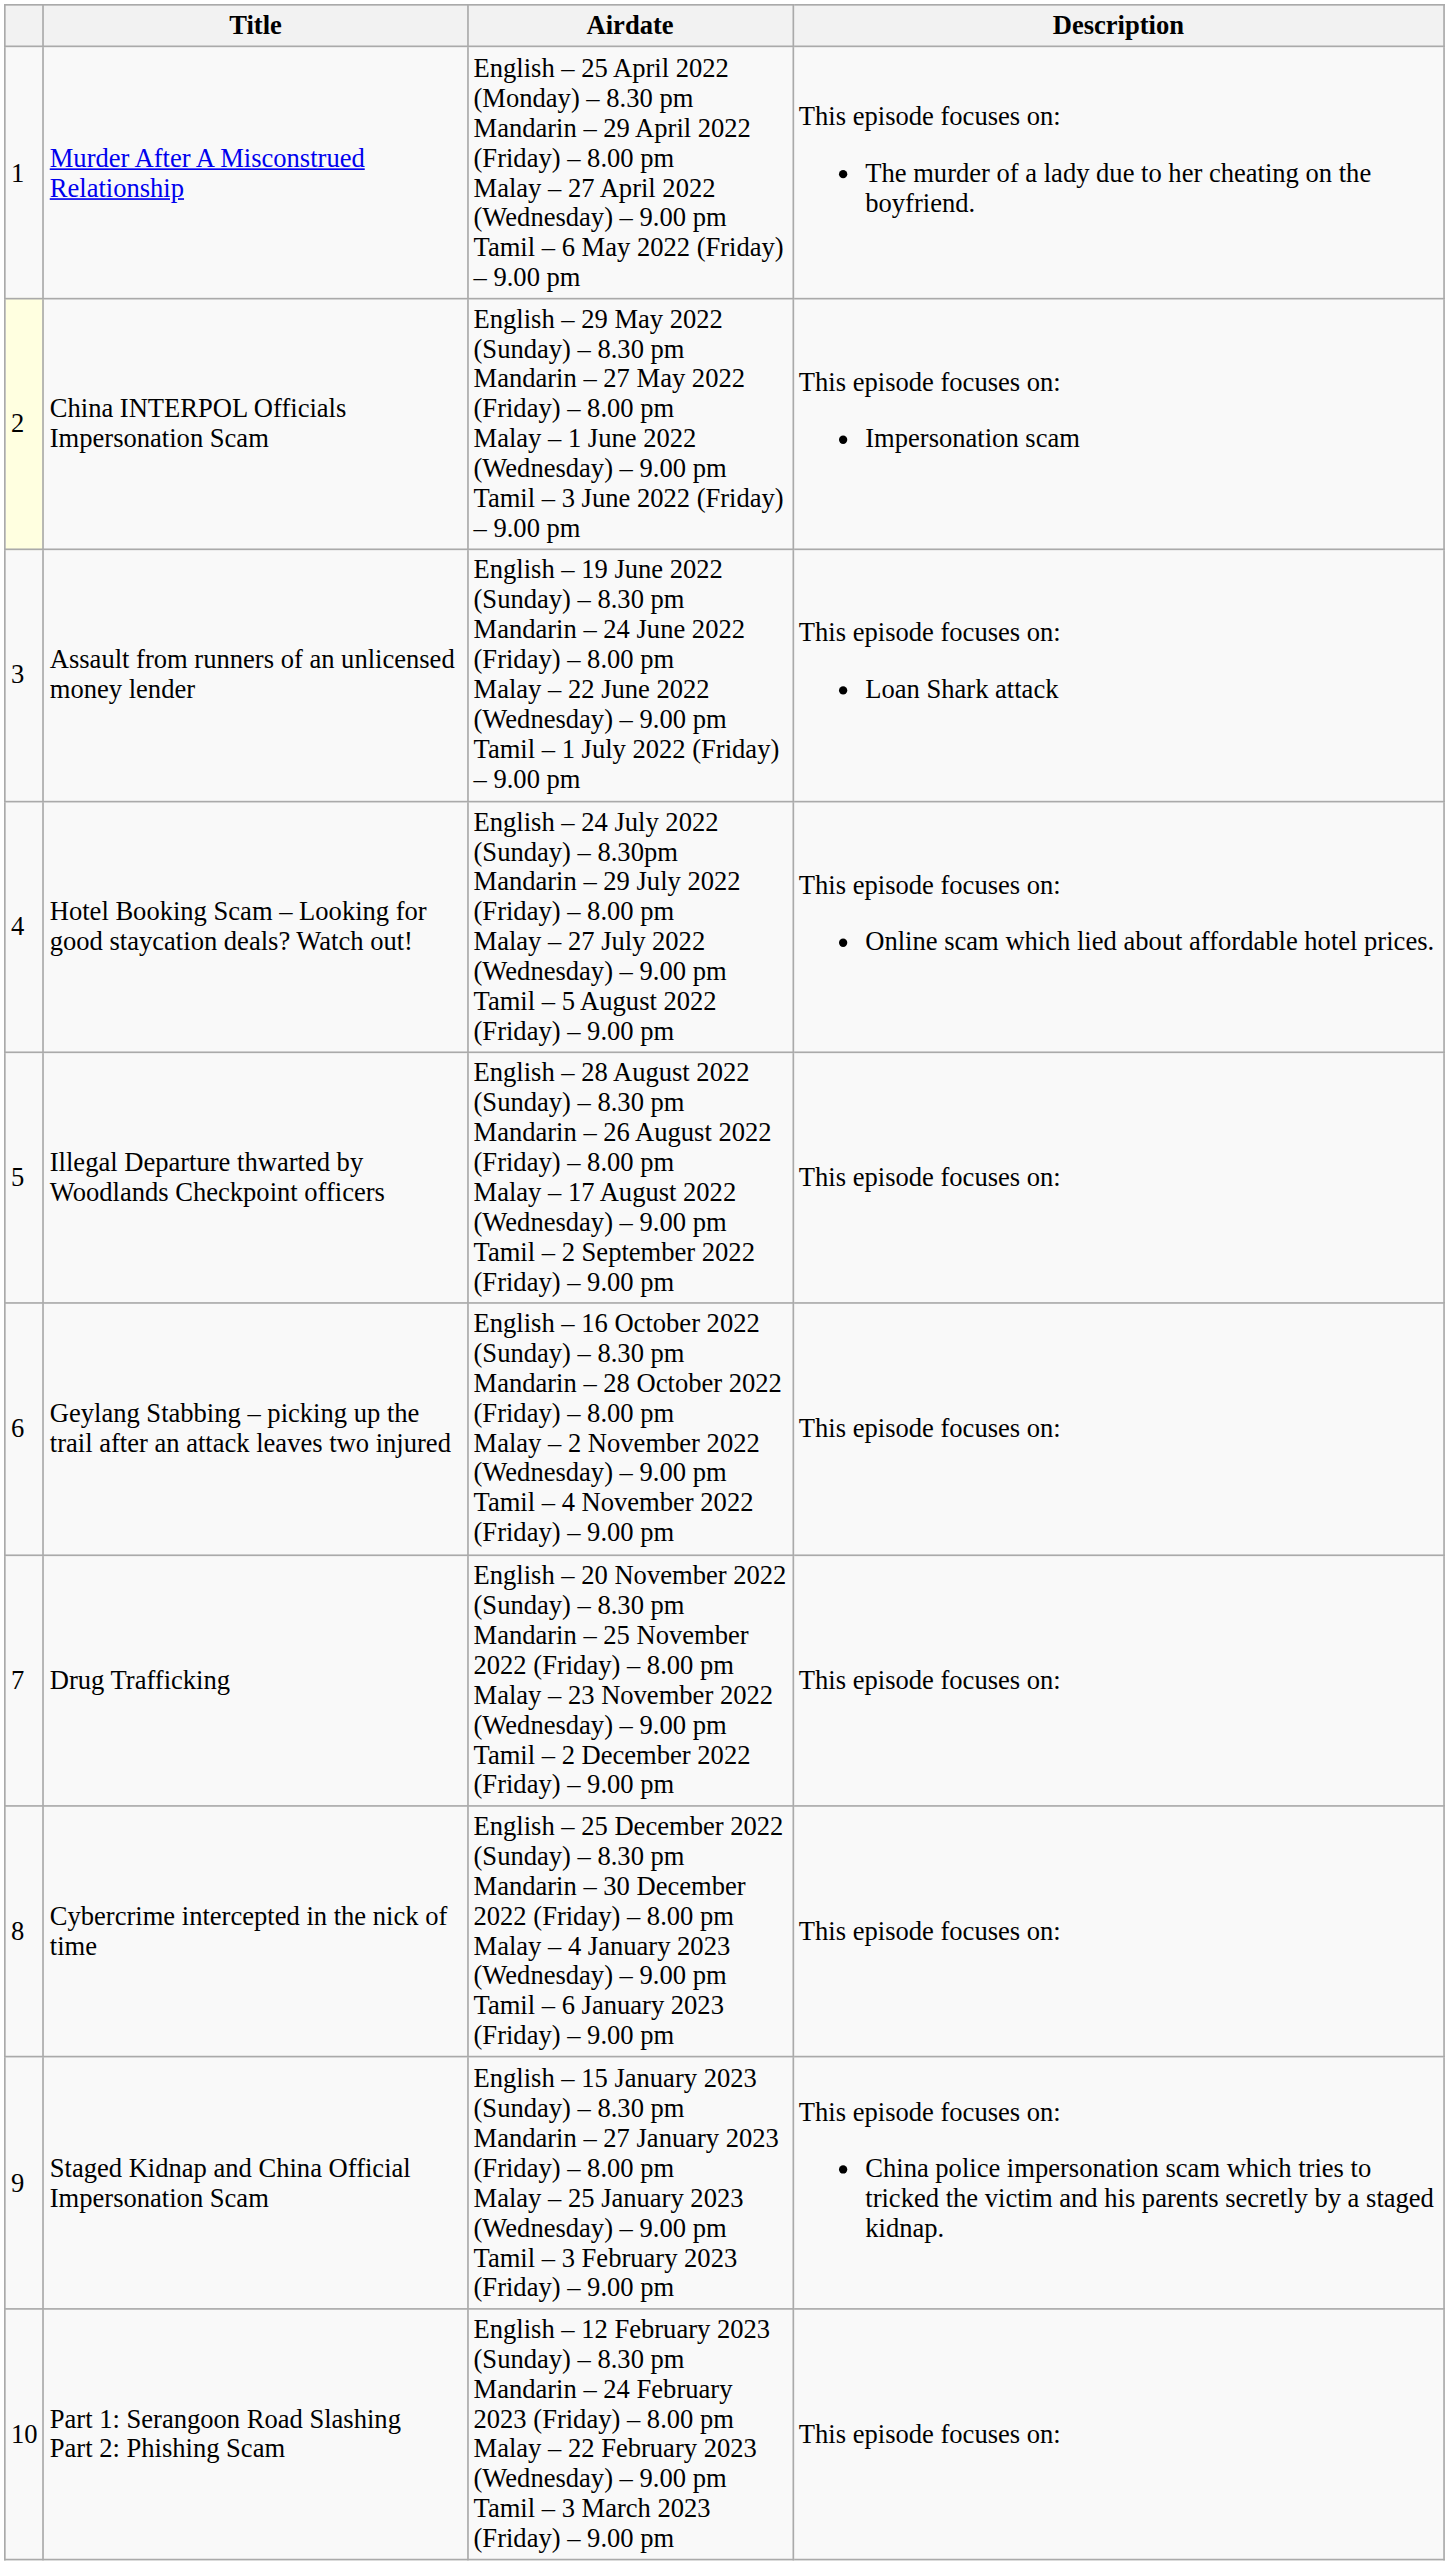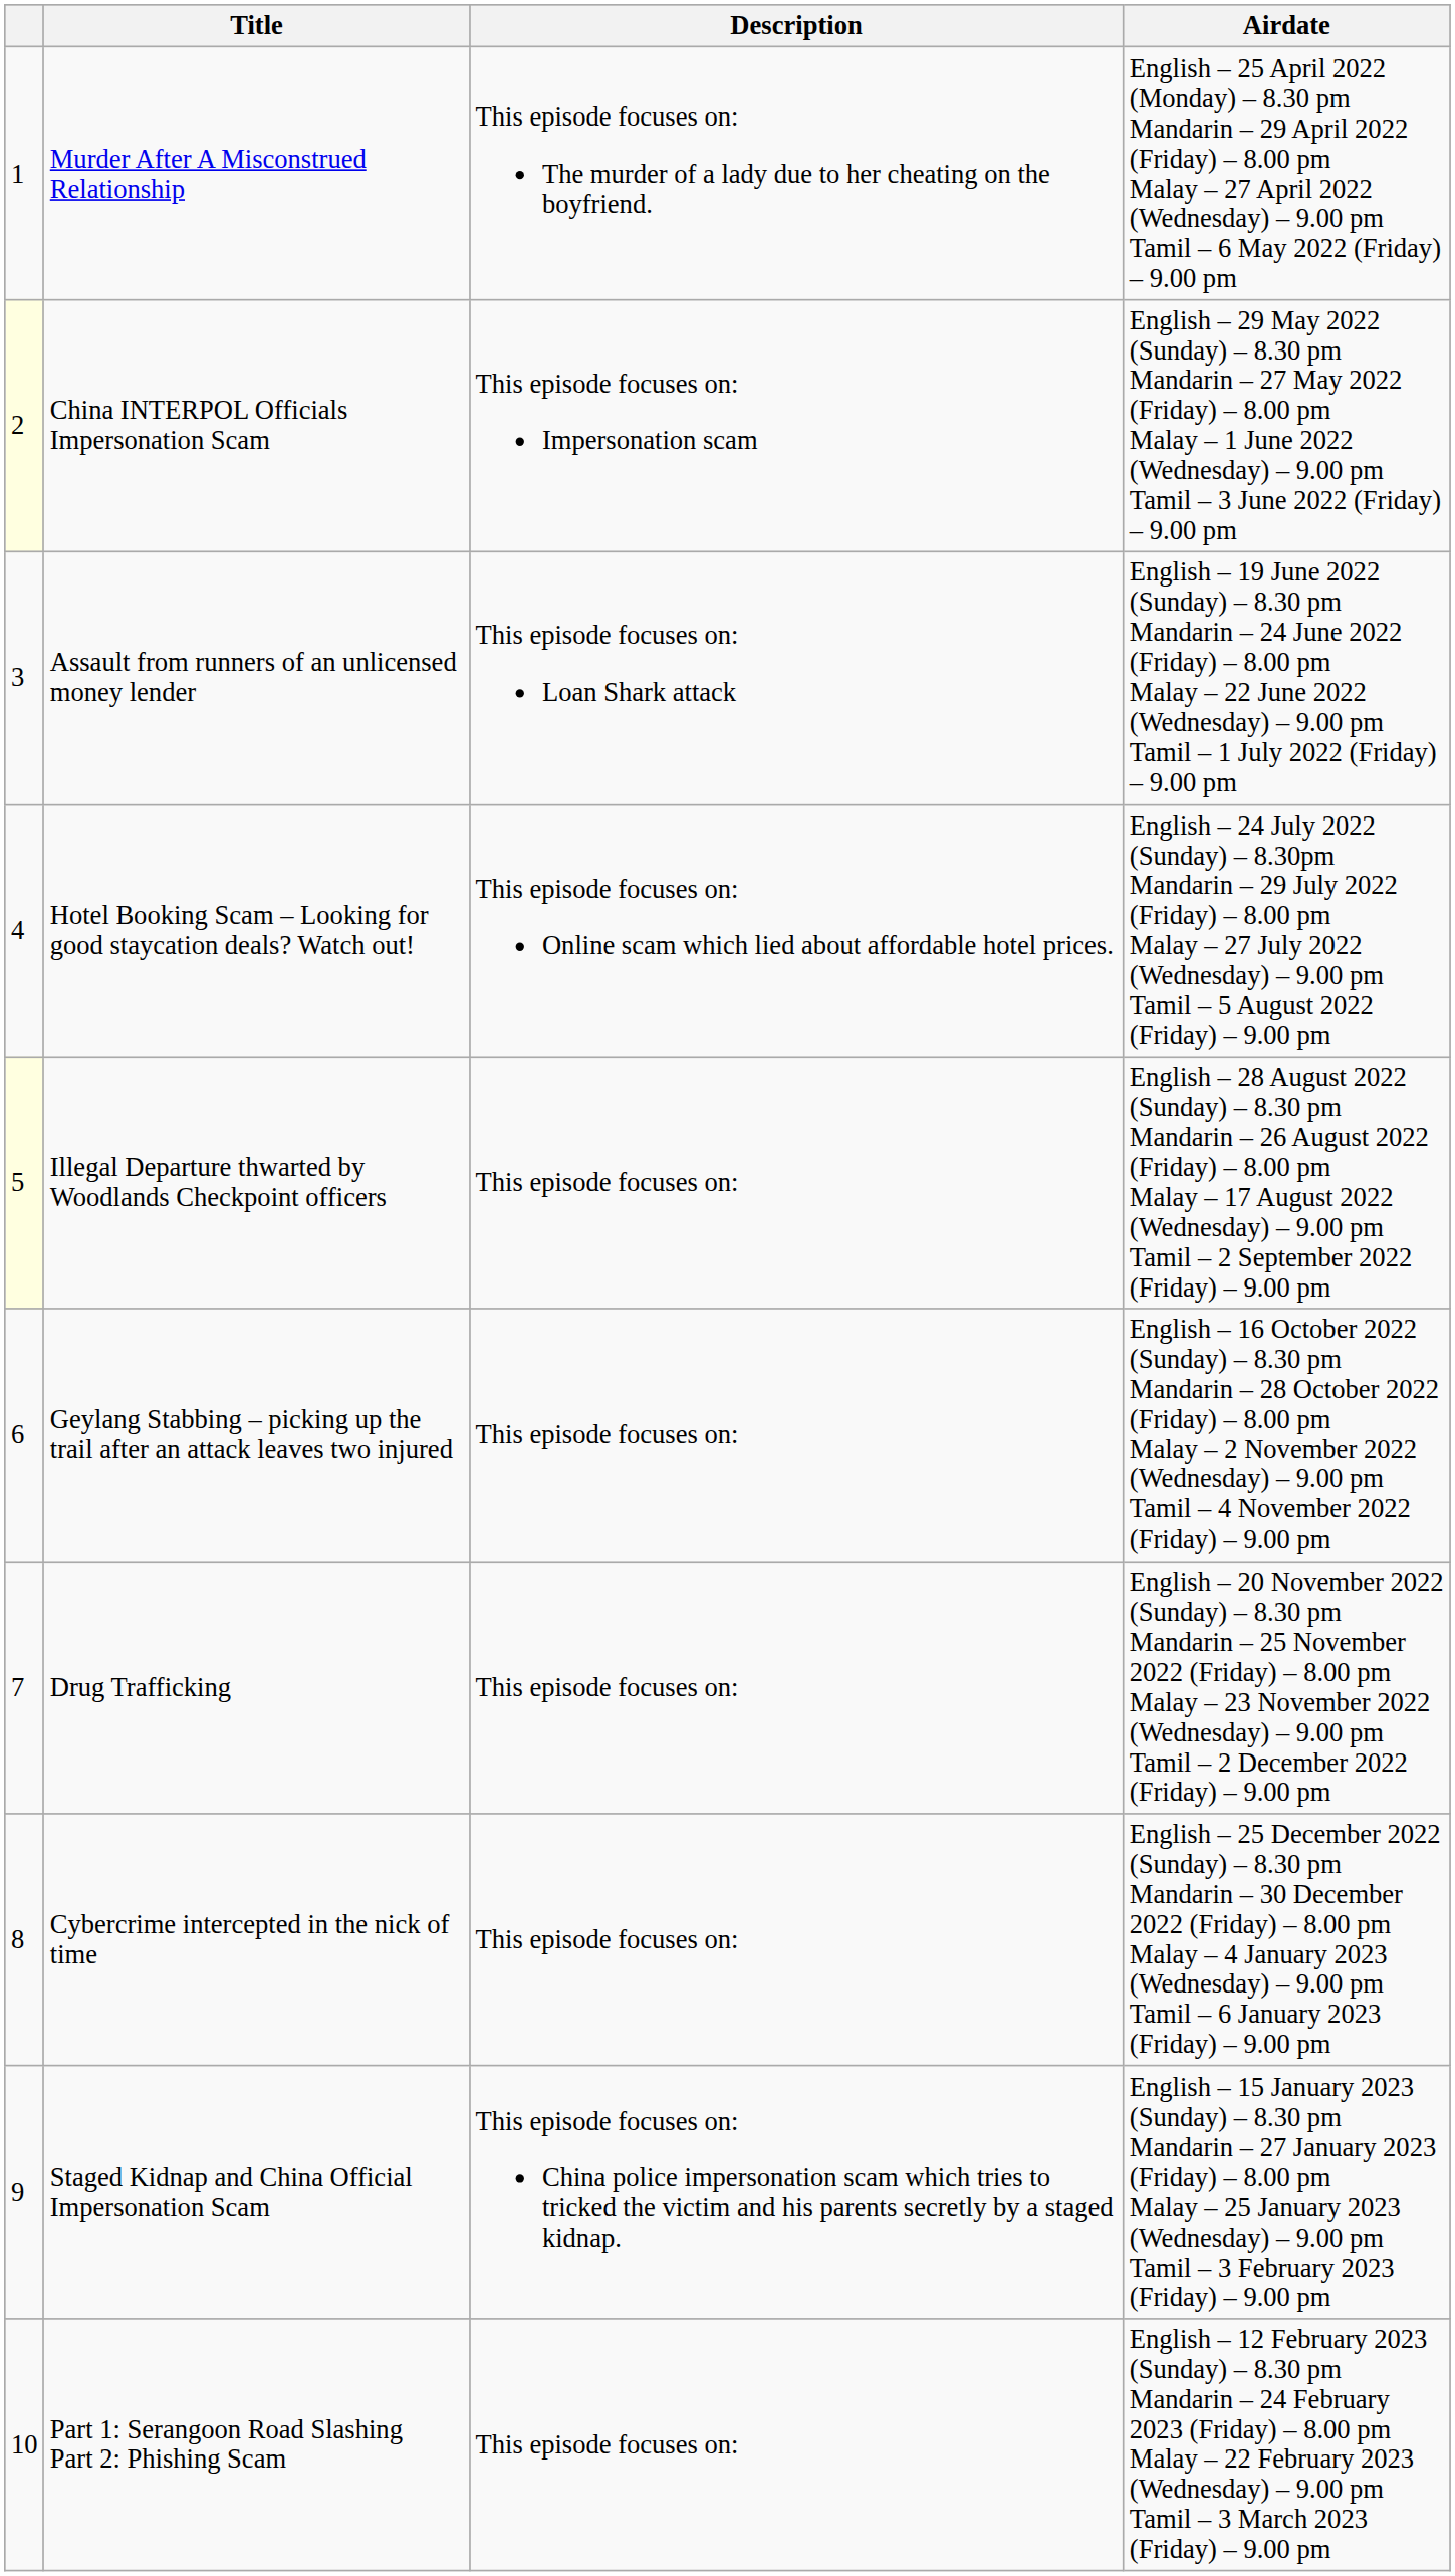 <table class="wikitable">
 <tr>
 <th></th>
 <th>Title</th>
+<th>Description</th>
 <th>Airdate</th>
-<th>Description</th>
 </tr>
 <tr>
 <td>1</td>
 <td><a href='#'>Murder After A Misconstrued Relationship</a></td>
+<td>This episode focuses on:<br><ul><li>The murder of a lady due to her cheating on the boyfriend.</li></ul></td>
 <td>English – 25 April 2022 (Monday) – 8.30 pm<br>Mandarin – 29 April 2022 (Friday) – 8.00 pm <br>Malay – 27 April 2022 (Wednesday) – 9.00 pm <br>Tamil – 6 May 2022 (Friday) – 9.00 pm</td>
-<td>This episode focuses on:<br><ul><li>The murder of a lady due to her cheating on the boyfriend.</li></ul></td>
 </tr>
 <tr>
 <td style="background: lightyellow;">2</td>
 <td>China INTERPOL Officials Impersonation Scam</td>
+<td>This episode focuses on:<br><ul><li>Impersonation scam</li></ul></td>
 <td>English – 29 May 2022 (Sunday) – 8.30 pm<br>Mandarin – 27 May 2022 (Friday) – 8.00 pm <br>Malay – 1 June 2022 (Wednesday) – 9.00 pm<br>Tamil – 3 June 2022 (Friday) – 9.00 pm</td>
-<td>This episode focuses on:<br><ul><li>Impersonation scam</li></ul></td>
 </tr>
 <tr>
 <td>3</td>
 <td>Assault from runners of an unlicensed money lender</td>
+<td>This episode focuses on:<br><ul><li>Loan Shark attack</li></ul></td>
 <td>English – 19 June 2022 (Sunday) – 8.30 pm<br>Mandarin – 24 June 2022 (Friday) – 8.00 pm <br>Malay – 22 June 2022 (Wednesday) – 9.00 pm <br>Tamil – 1 July 2022 (Friday) – 9.00 pm</td>
-<td>This episode focuses on:<br><ul><li>Loan Shark attack</li></ul></td>
 </tr>
 <tr>
 <td>4</td>
 <td>Hotel Booking Scam – Looking for good staycation deals? Watch out!</td>
+<td>This episode focuses on:<br><ul><li>Online scam which lied about affordable hotel prices.</li></ul></td>
 <td>English – 24 July 2022 (Sunday) – 8.30pm<br>Mandarin – 29 July 2022 (Friday) – 8.00 pm <br>Malay – 27 July 2022 (Wednesday) – 9.00 pm <br>Tamil – 5 August 2022 (Friday) – 9.00 pm</td>
-<td>This episode focuses on:<br><ul><li>Online scam which lied about affordable hotel prices.</li></ul></td>
 </tr>
 <tr>
-<td>5</td>
+<td style="background: lightyellow;">5</td>
 <td>Illegal Departure thwarted by Woodlands Checkpoint officers</td>
+<td>This episode focuses on:</td>
 <td>English – 28 August 2022 (Sunday) – 8.30 pm<br>Mandarin – 26 August 2022 (Friday) – 8.00 pm <br>Malay – 17 August 2022 (Wednesday) – 9.00 pm <br>Tamil – 2 September 2022 (Friday) – 9.00 pm</td>
-<td>This episode focuses on:</td>
 </tr>
 <tr>
 <td>6</td>
 <td>Geylang Stabbing – picking up the trail after an attack leaves two injured</td>
+<td>This episode focuses on:</td>
 <td>English – 16 October 2022 (Sunday) – 8.30 pm<br>Mandarin – 28 October 2022 (Friday) – 8.00 pm <br>Malay – 2 November 2022 (Wednesday) – 9.00 pm <br>Tamil – 4 November 2022 (Friday) – 9.00 pm</td>
-<td>This episode focuses on:</td>
 </tr>
 <tr>
 <td>7</td>
 <td>Drug Trafficking</td>
+<td>This episode focuses on:</td>
 <td>English – 20 November 2022 (Sunday) – 8.30 pm<br>Mandarin – 25 November 2022 (Friday) – 8.00 pm <br>Malay – 23 November 2022 (Wednesday) – 9.00 pm <br>Tamil – 2 December 2022 (Friday) – 9.00 pm</td>
-<td>This episode focuses on:</td>
 </tr>
 <tr>
 <td>8</td>
 <td>Cybercrime intercepted in the nick of time</td>
+<td>This episode focuses on:</td>
 <td>English – 25 December 2022 (Sunday) – 8.30 pm<br>Mandarin – 30 December 2022 (Friday) – 8.00 pm <br>Malay – 4 January 2023 (Wednesday) – 9.00 pm <br>Tamil – 6 January 2023 (Friday) – 9.00 pm</td>
-<td>This episode focuses on:</td>
 </tr>
 <tr>
 <td>9</td>
 <td>Staged Kidnap and China Official Impersonation Scam</td>
+<td>This episode focuses on:<br><ul><li>China police impersonation scam which tries to tricked the victim and his parents secretly by a staged kidnap.</li></ul></td>
 <td>English – 15 January 2023 (Sunday) – 8.30 pm<br>Mandarin – 27 January 2023 (Friday) – 8.00 pm <br>Malay – 25 January 2023 (Wednesday) – 9.00 pm <br>Tamil – 3 February 2023 (Friday) – 9.00 pm</td>
-<td>This episode focuses on:<br><ul><li>China police impersonation scam which tries to tricked the victim and his parents secretly by a staged kidnap.</li></ul></td>
 </tr>
 <tr>
 <td>10</td>
 <td>Part 1: Serangoon Road Slashing<br>Part 2: Phishing Scam</td>
+<td>This episode focuses on:</td>
 <td>English – 12 February 2023 (Sunday) – 8.30 pm<br>Mandarin – 24 February 2023 (Friday) – 8.00 pm <br>Malay – 22 February 2023 (Wednesday) – 9.00 pm <br>Tamil – 3 March 2023 (Friday) – 9.00 pm</td>
-<td>This episode focuses on:</td>
 </tr>
 </table>
